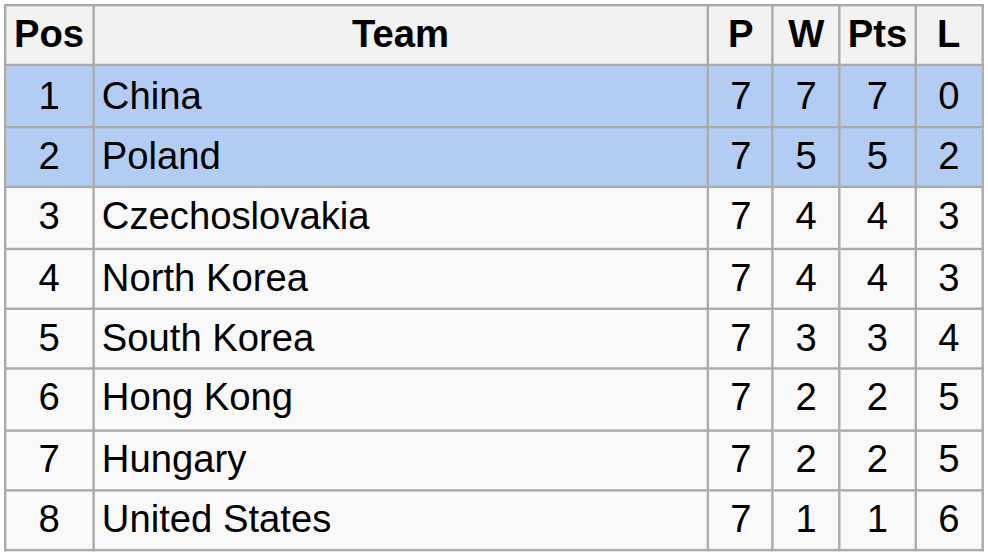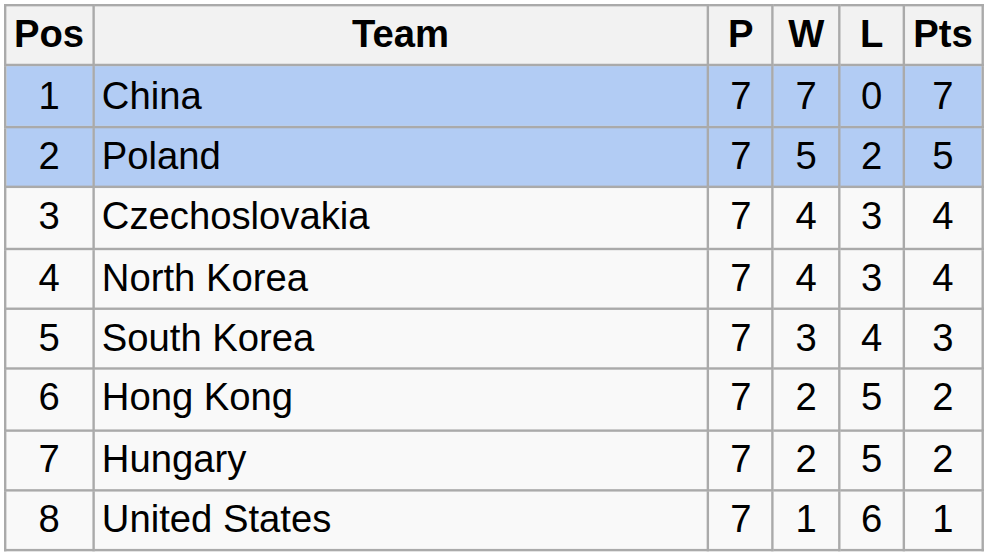 <table class="wikitable" style="font-size: 100%">
 <tr>
 <th width=15>Pos</th>
 <th width=250>Team</th>
 <th width=20>P</th>
 <th width=20>W</th>
+<th width=20>L</th>
 <th width=20>Pts</th>
-<th width=20>L</th>
 </tr>
 <tr align=center style="background: #b2ccf4;">
 <td>1</td>
 <td align="left"> China</td>
 <td>7</td>
 <td>7</td>
+<td>0</td>
 <td>7</td>
-<td>0</td>
 </tr>
 <tr align=center style="background: #b2ccf4;">
 <td>2</td>
 <td align="left"> Poland</td>
 <td>7</td>
 <td>5</td>
+<td>2</td>
 <td>5</td>
-<td>2</td>
 </tr>
 <tr align=center>
 <td>3</td>
 <td align="left"> Czechoslovakia</td>
 <td>7</td>
 <td>4</td>
+<td>3</td>
 <td>4</td>
-<td>3</td>
 </tr>
 <tr align=center>
 <td>4</td>
 <td align="left"> North Korea</td>
 <td>7</td>
 <td>4</td>
+<td>3</td>
 <td>4</td>
-<td>3</td>
 </tr>
 <tr align=center>
 <td>5</td>
 <td align="left"> South Korea</td>
 <td>7</td>
 <td>3</td>
+<td>4</td>
 <td>3</td>
-<td>4</td>
 </tr>
 <tr align=center>
 <td>6</td>
 <td align="left"> Hong Kong</td>
 <td>7</td>
 <td>2</td>
+<td>5</td>
 <td>2</td>
-<td>5</td>
 </tr>
 <tr align=center>
 <td>7</td>
 <td align="left"> Hungary</td>
 <td>7</td>
 <td>2</td>
+<td>5</td>
 <td>2</td>
-<td>5</td>
 </tr>
 <tr align=center>
 <td>8</td>
 <td align="left"> United States</td>
 <td>7</td>
 <td>1</td>
+<td>6</td>
 <td>1</td>
-<td>6</td>
 </tr>
 </table>
